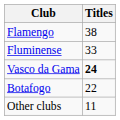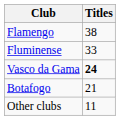 <table class="wikitable sortable">
 <tr>
 <th>Club</th>
 <th>Titles</th>
 </tr>
 <tr>
 <td><a href='#'>Flamengo</a></td>
 <td>38</td>
 </tr>
 <tr>
 <td><a href='#'>Fluminense</a></td>
 <td>33</td>
 </tr>
 <tr>
 <td><a href='#'>Vasco da Gama</a></td>
 <td><strong>24</strong></td>
 </tr>
 <tr>
 <td><a href='#'>Botafogo</a></td>
-<td>22</td>
+<td>21</td>
 </tr>
 <tr>
 <td>Other clubs</td>
 <td>11</td>
 </tr>
 </table>
